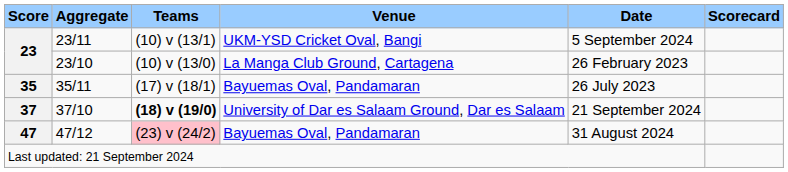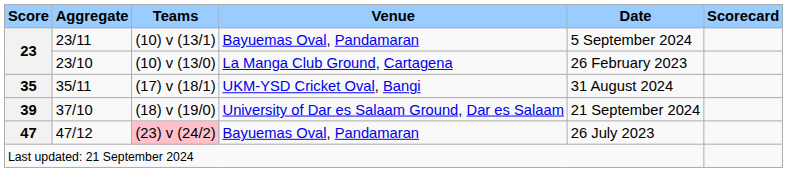 <table class="wikitable defaultleft" style="font-size: 95%">
 <tr>
 <th style="background-color:#9cf;">Score</th>
 <th style="background-color:#9cf;">Aggregate</th>
 <th style="background-color:#9cf;">Teams</th>
 <th style="background-color:#9cf;">Venue</th>
 <th style="background-color:#9cf;">Date</th>
 <th style="background-color:#9cf;">Scorecard</th>
 </tr>
 <tr>
 <th rowspan=2>23</th>
 <td>23/11</td>
 <td> (10) v  (13/1)</td>
-<td><a href='#'>UKM-YSD Cricket Oval</a>, <a href='#'>Bangi</a></td>
+<td><a href='#'>Bayuemas Oval</a>, <a href='#'>Pandamaran</a></td>
 <td>5 September 2024</td>
 <td></td>
 </tr>
 <tr>
 <td>23/10</td>
 <td> (10) v  (13/0)</td>
 <td><a href='#'>La Manga Club Ground</a>, <a href='#'>Cartagena</a></td>
 <td>26 February 2023</td>
 <td></td>
 </tr>
 <tr>
 <th>35</th>
 <td>35/11</td>
 <td> (17) v  (18/1)</td>
-<td><a href='#'>Bayuemas Oval</a>, <a href='#'>Pandamaran</a></td>
-<td>26 July 2023</td>
+<td><a href='#'>UKM-YSD Cricket Oval</a>, <a href='#'>Bangi</a></td>
+<td>31 August 2024</td>
 <td></td>
 </tr>
 <tr>
-<th>37</th>
+<th>39</th>
 <td>37/10</td>
-<td><strong> (18) v  (19/0)</strong></td>
+<td> (18) v  (19/0)</td>
 <td><a href='#'>University of Dar es Salaam Ground</a>, <a href='#'>Dar es Salaam</a></td>
 <td>21 September 2024</td>
 <td></td>
 </tr>
 <tr>
 <th>47</th>
 <td>47/12</td>
 <td style="background: pink;"> (23) v  (24/2)</td>
 <td><a href='#'>Bayuemas Oval</a>, <a href='#'>Pandamaran</a></td>
-<td>31 August 2024</td>
+<td>26 July 2023</td>
 <td></td>
 </tr>
 <tr class=sortbottom>
 <td colspan=5 style="text-align:left;"><small>Last updated: 21 September 2024</small></td>
 </tr>
 </table>
